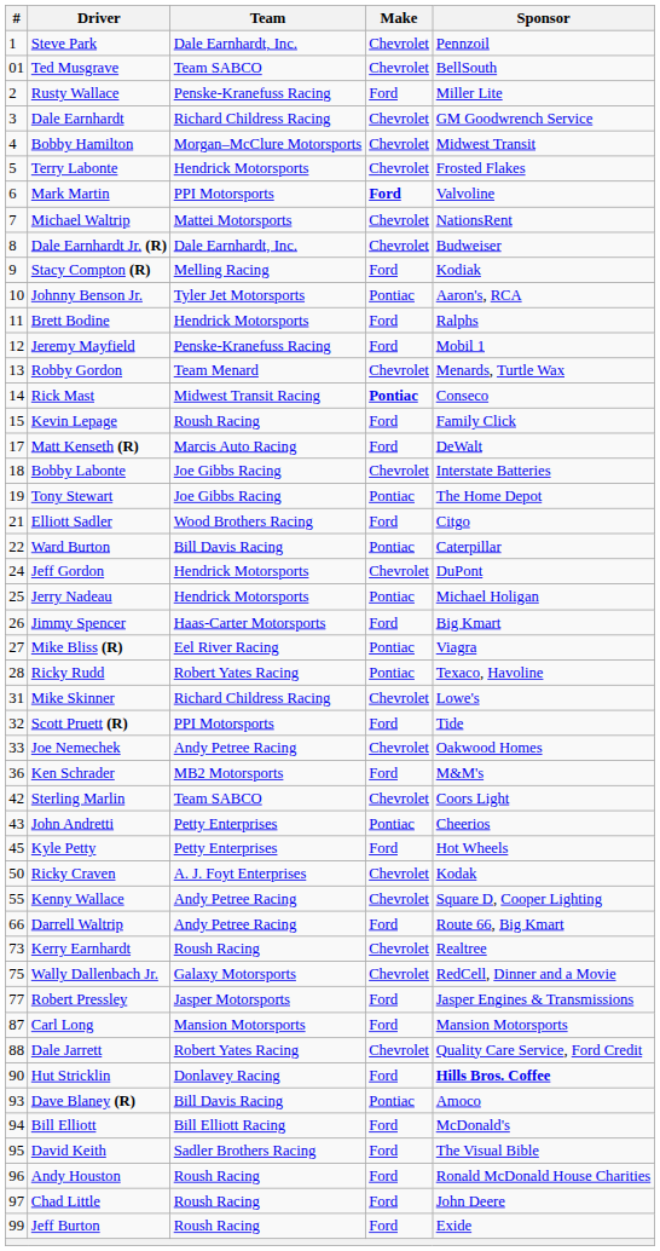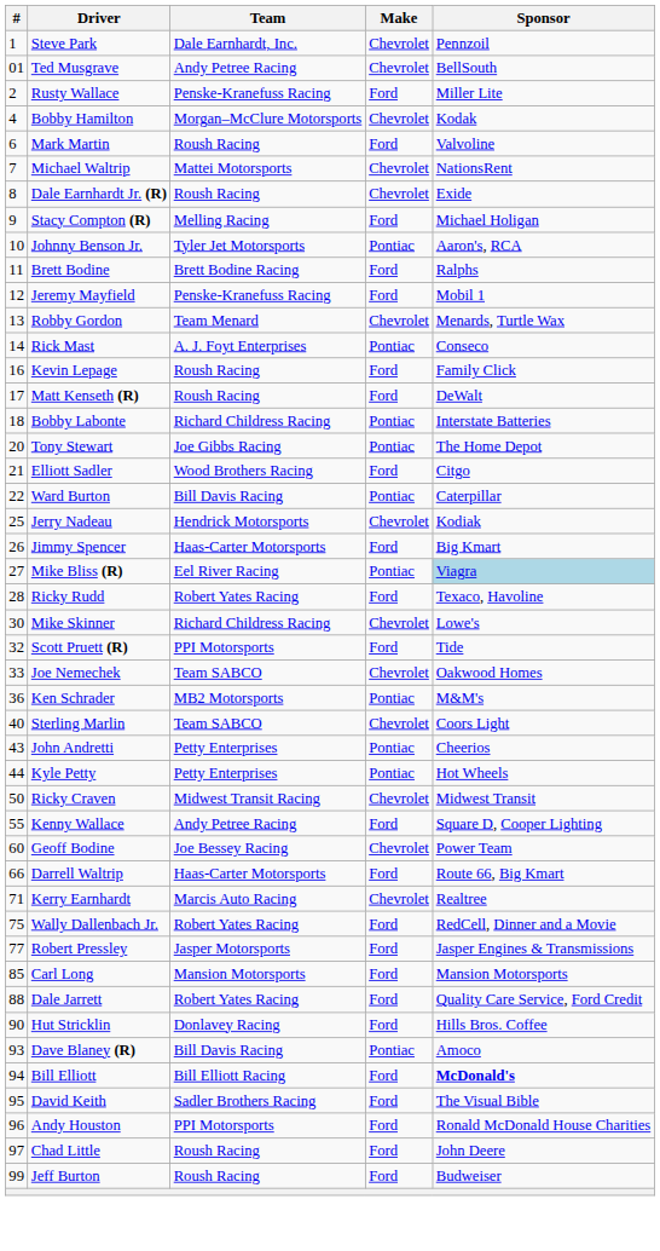 <table class="wikitable" style="font-size:95%">
 <tr>
 <th>#</th>
 <th>Driver</th>
 <th>Team</th>
 <th>Make</th>
 <th>Sponsor</th>
 </tr>
 <tr>
 <td>1</td>
 <td><a href='#'>Steve Park</a></td>
 <td><a href='#'>Dale Earnhardt, Inc.</a></td>
 <td><a href='#'>Chevrolet</a></td>
 <td><a href='#'>Pennzoil</a></td>
 </tr>
 <tr>
 <td>01</td>
 <td><a href='#'>Ted Musgrave</a></td>
-<td><a href='#'>Team SABCO</a></td>
+<td><a href='#'>Andy Petree Racing</a></td>
 <td><a href='#'>Chevrolet</a></td>
 <td><a href='#'>BellSouth</a></td>
 </tr>
 <tr>
 <td>2</td>
 <td><a href='#'>Rusty Wallace</a></td>
 <td><a href='#'>Penske-Kranefuss Racing</a></td>
 <td><a href='#'>Ford</a></td>
 <td><a href='#'>Miller Lite</a></td>
 </tr>
 <tr>
-<td>3</td>
-<td><a href='#'>Dale Earnhardt</a></td>
-<td><a href='#'>Richard Childress Racing</a></td>
-<td><a href='#'>Chevrolet</a></td>
-<td><a href='#'>GM Goodwrench Service</a></td>
-</tr>
-<tr>
 <td>4</td>
 <td><a href='#'>Bobby Hamilton</a></td>
 <td><a href='#'>Morgan–McClure Motorsports</a></td>
 <td><a href='#'>Chevrolet</a></td>
-<td><a href='#'>Midwest Transit</a></td>
-</tr>
-<tr>
-<td>5</td>
-<td><a href='#'>Terry Labonte</a></td>
-<td><a href='#'>Hendrick Motorsports</a></td>
-<td><a href='#'>Chevrolet</a></td>
-<td><a href='#'>Frosted Flakes</a></td>
+<td><a href='#'>Kodak</a></td>
 </tr>
 <tr>
 <td>6</td>
 <td><a href='#'>Mark Martin</a></td>
-<td><a href='#'>PPI Motorsports</a></td>
-<td><strong><a href='#'>Ford</a></strong></td>
+<td><a href='#'>Roush Racing</a></td>
+<td><a href='#'>Ford</a></td>
 <td><a href='#'>Valvoline</a></td>
 </tr>
 <tr>
 <td>7</td>
 <td><a href='#'>Michael Waltrip</a></td>
 <td><a href='#'>Mattei Motorsports</a></td>
 <td><a href='#'>Chevrolet</a></td>
 <td><a href='#'>NationsRent</a></td>
 </tr>
 <tr>
 <td>8</td>
 <td><a href='#'>Dale Earnhardt Jr.</a> <strong>(R)</strong></td>
-<td><a href='#'>Dale Earnhardt, Inc.</a></td>
+<td><a href='#'>Roush Racing</a></td>
 <td><a href='#'>Chevrolet</a></td>
-<td><a href='#'>Budweiser</a></td>
+<td><a href='#'>Exide</a></td>
 </tr>
 <tr>
 <td>9</td>
 <td><a href='#'>Stacy Compton</a> <strong>(R)</strong></td>
 <td><a href='#'>Melling Racing</a></td>
 <td><a href='#'>Ford</a></td>
-<td><a href='#'>Kodiak</a></td>
+<td><a href='#'>Michael Holigan</a></td>
 </tr>
 <tr>
 <td>10</td>
 <td><a href='#'>Johnny Benson Jr.</a></td>
 <td><a href='#'>Tyler Jet Motorsports</a></td>
 <td><a href='#'>Pontiac</a></td>
 <td><a href='#'>Aaron's</a>, <a href='#'>RCA</a></td>
 </tr>
 <tr>
 <td>11</td>
 <td><a href='#'>Brett Bodine</a></td>
-<td><a href='#'>Hendrick Motorsports</a></td>
+<td><a href='#'>Brett Bodine Racing</a></td>
 <td><a href='#'>Ford</a></td>
 <td><a href='#'>Ralphs</a></td>
 </tr>
 <tr>
 <td>12</td>
 <td><a href='#'>Jeremy Mayfield</a></td>
 <td><a href='#'>Penske-Kranefuss Racing</a></td>
 <td><a href='#'>Ford</a></td>
 <td><a href='#'>Mobil 1</a></td>
 </tr>
 <tr>
 <td>13</td>
 <td><a href='#'>Robby Gordon</a></td>
 <td><a href='#'>Team Menard</a></td>
 <td><a href='#'>Chevrolet</a></td>
 <td><a href='#'>Menards</a>, <a href='#'>Turtle Wax</a></td>
 </tr>
 <tr>
 <td>14</td>
 <td><a href='#'>Rick Mast</a></td>
-<td><a href='#'>Midwest Transit Racing</a></td>
-<td><strong><a href='#'>Pontiac</a></strong></td>
+<td><a href='#'>A. J. Foyt Enterprises</a></td>
+<td><a href='#'>Pontiac</a></td>
 <td><a href='#'>Conseco</a></td>
 </tr>
 <tr>
-<td>15</td>
+<td>16</td>
 <td><a href='#'>Kevin Lepage</a></td>
 <td><a href='#'>Roush Racing</a></td>
 <td><a href='#'>Ford</a></td>
 <td><a href='#'>Family Click</a></td>
 </tr>
 <tr>
 <td>17</td>
 <td><a href='#'>Matt Kenseth</a> <strong>(R)</strong></td>
-<td><a href='#'>Marcis Auto Racing</a></td>
+<td><a href='#'>Roush Racing</a></td>
 <td><a href='#'>Ford</a></td>
 <td><a href='#'>DeWalt</a></td>
 </tr>
 <tr>
 <td>18</td>
 <td><a href='#'>Bobby Labonte</a></td>
-<td><a href='#'>Joe Gibbs Racing</a></td>
-<td><a href='#'>Chevrolet</a></td>
+<td><a href='#'>Richard Childress Racing</a></td>
+<td><a href='#'>Pontiac</a></td>
 <td><a href='#'>Interstate Batteries</a></td>
 </tr>
 <tr>
-<td>19</td>
+<td>20</td>
 <td><a href='#'>Tony Stewart</a></td>
 <td><a href='#'>Joe Gibbs Racing</a></td>
 <td><a href='#'>Pontiac</a></td>
 <td><a href='#'>The Home Depot</a></td>
 </tr>
 <tr>
 <td>21</td>
 <td><a href='#'>Elliott Sadler</a></td>
 <td><a href='#'>Wood Brothers Racing</a></td>
 <td><a href='#'>Ford</a></td>
 <td><a href='#'>Citgo</a></td>
 </tr>
 <tr>
 <td>22</td>
 <td><a href='#'>Ward Burton</a></td>
 <td><a href='#'>Bill Davis Racing</a></td>
 <td><a href='#'>Pontiac</a></td>
 <td><a href='#'>Caterpillar</a></td>
 </tr>
 <tr>
-<td>24</td>
-<td><a href='#'>Jeff Gordon</a></td>
-<td><a href='#'>Hendrick Motorsports</a></td>
-<td><a href='#'>Chevrolet</a></td>
-<td><a href='#'>DuPont</a></td>
-</tr>
-<tr>
 <td>25</td>
 <td><a href='#'>Jerry Nadeau</a></td>
 <td><a href='#'>Hendrick Motorsports</a></td>
-<td><a href='#'>Pontiac</a></td>
-<td><a href='#'>Michael Holigan</a></td>
+<td><a href='#'>Chevrolet</a></td>
+<td><a href='#'>Kodiak</a></td>
 </tr>
 <tr>
 <td>26</td>
 <td><a href='#'>Jimmy Spencer</a></td>
 <td><a href='#'>Haas-Carter Motorsports</a></td>
 <td><a href='#'>Ford</a></td>
 <td><a href='#'>Big Kmart</a></td>
 </tr>
 <tr>
 <td>27</td>
 <td><a href='#'>Mike Bliss</a> <strong>(R)</strong></td>
 <td><a href='#'>Eel River Racing</a></td>
 <td><a href='#'>Pontiac</a></td>
-<td><a href='#'>Viagra</a></td>
+<td style="background: lightblue;"><a href='#'>Viagra</a></td>
 </tr>
 <tr>
 <td>28</td>
 <td><a href='#'>Ricky Rudd</a></td>
 <td><a href='#'>Robert Yates Racing</a></td>
-<td><a href='#'>Pontiac</a></td>
+<td><a href='#'>Ford</a></td>
 <td><a href='#'>Texaco</a>, <a href='#'>Havoline</a></td>
 </tr>
 <tr>
-<td>31</td>
+<td>30</td>
 <td><a href='#'>Mike Skinner</a></td>
 <td><a href='#'>Richard Childress Racing</a></td>
 <td><a href='#'>Chevrolet</a></td>
 <td><a href='#'>Lowe's</a></td>
 </tr>
 <tr>
 <td>32</td>
 <td><a href='#'>Scott Pruett</a> <strong>(R)</strong></td>
 <td><a href='#'>PPI Motorsports</a></td>
 <td><a href='#'>Ford</a></td>
 <td><a href='#'>Tide</a></td>
 </tr>
 <tr>
 <td>33</td>
 <td><a href='#'>Joe Nemechek</a></td>
-<td><a href='#'>Andy Petree Racing</a></td>
+<td><a href='#'>Team SABCO</a></td>
 <td><a href='#'>Chevrolet</a></td>
 <td><a href='#'>Oakwood Homes</a></td>
 </tr>
 <tr>
 <td>36</td>
 <td><a href='#'>Ken Schrader</a></td>
 <td><a href='#'>MB2 Motorsports</a></td>
-<td><a href='#'>Ford</a></td>
+<td><a href='#'>Pontiac</a></td>
 <td><a href='#'>M&M's</a></td>
 </tr>
 <tr>
-<td>42</td>
+<td>40</td>
 <td><a href='#'>Sterling Marlin</a></td>
 <td><a href='#'>Team SABCO</a></td>
 <td><a href='#'>Chevrolet</a></td>
 <td><a href='#'>Coors Light</a></td>
 </tr>
 <tr>
 <td>43</td>
 <td><a href='#'>John Andretti</a></td>
 <td><a href='#'>Petty Enterprises</a></td>
 <td><a href='#'>Pontiac</a></td>
 <td><a href='#'>Cheerios</a></td>
 </tr>
 <tr>
-<td>45</td>
+<td>44</td>
 <td><a href='#'>Kyle Petty</a></td>
 <td><a href='#'>Petty Enterprises</a></td>
-<td><a href='#'>Ford</a></td>
+<td><a href='#'>Pontiac</a></td>
 <td><a href='#'>Hot Wheels</a></td>
 </tr>
 <tr>
 <td>50</td>
 <td><a href='#'>Ricky Craven</a></td>
-<td><a href='#'>A. J. Foyt Enterprises</a></td>
+<td><a href='#'>Midwest Transit Racing</a></td>
 <td><a href='#'>Chevrolet</a></td>
-<td><a href='#'>Kodak</a></td>
+<td><a href='#'>Midwest Transit</a></td>
 </tr>
 <tr>
 <td>55</td>
 <td><a href='#'>Kenny Wallace</a></td>
 <td><a href='#'>Andy Petree Racing</a></td>
+<td><a href='#'>Ford</a></td>
+<td><a href='#'>Square D</a>, <a href='#'>Cooper Lighting</a></td>
+</tr>
+<tr>
+<td>60</td>
+<td><a href='#'>Geoff Bodine</a></td>
+<td><a href='#'>Joe Bessey Racing</a></td>
 <td><a href='#'>Chevrolet</a></td>
-<td><a href='#'>Square D</a>, <a href='#'>Cooper Lighting</a></td>
+<td><a href='#'>Power Team</a></td>
 </tr>
 <tr>
 <td>66</td>
 <td><a href='#'>Darrell Waltrip</a></td>
-<td><a href='#'>Andy Petree Racing</a></td>
+<td><a href='#'>Haas-Carter Motorsports</a></td>
 <td><a href='#'>Ford</a></td>
 <td><a href='#'>Route 66</a>, <a href='#'>Big Kmart</a></td>
 </tr>
 <tr>
-<td>73</td>
+<td>71</td>
 <td><a href='#'>Kerry Earnhardt</a></td>
-<td><a href='#'>Roush Racing</a></td>
+<td><a href='#'>Marcis Auto Racing</a></td>
 <td><a href='#'>Chevrolet</a></td>
 <td><a href='#'>Realtree</a></td>
 </tr>
 <tr>
 <td>75</td>
 <td><a href='#'>Wally Dallenbach Jr.</a></td>
-<td><a href='#'>Galaxy Motorsports</a></td>
-<td><a href='#'>Chevrolet</a></td>
+<td><a href='#'>Robert Yates Racing</a></td>
+<td><a href='#'>Ford</a></td>
 <td><a href='#'>RedCell</a>, <a href='#'>Dinner and a Movie</a></td>
 </tr>
 <tr>
 <td>77</td>
 <td><a href='#'>Robert Pressley</a></td>
 <td><a href='#'>Jasper Motorsports</a></td>
 <td><a href='#'>Ford</a></td>
 <td><a href='#'>Jasper Engines & Transmissions</a></td>
 </tr>
 <tr>
-<td>87</td>
+<td>85</td>
 <td><a href='#'>Carl Long</a></td>
 <td><a href='#'>Mansion Motorsports</a></td>
 <td><a href='#'>Ford</a></td>
 <td><a href='#'>Mansion Motorsports</a></td>
 </tr>
 <tr>
 <td>88</td>
 <td><a href='#'>Dale Jarrett</a></td>
 <td><a href='#'>Robert Yates Racing</a></td>
-<td><a href='#'>Chevrolet</a></td>
+<td><a href='#'>Ford</a></td>
 <td><a href='#'>Quality Care Service</a>, <a href='#'>Ford Credit</a></td>
 </tr>
 <tr>
 <td>90</td>
 <td><a href='#'>Hut Stricklin</a></td>
 <td><a href='#'>Donlavey Racing</a></td>
 <td><a href='#'>Ford</a></td>
-<td><strong><a href='#'>Hills Bros. Coffee</a></strong></td>
+<td><a href='#'>Hills Bros. Coffee</a></td>
 </tr>
 <tr>
 <td>93</td>
 <td><a href='#'>Dave Blaney</a> <strong>(R)</strong></td>
 <td><a href='#'>Bill Davis Racing</a></td>
 <td><a href='#'>Pontiac</a></td>
 <td><a href='#'>Amoco</a></td>
 </tr>
 <tr>
 <td>94</td>
 <td><a href='#'>Bill Elliott</a></td>
 <td><a href='#'>Bill Elliott Racing</a></td>
 <td><a href='#'>Ford</a></td>
-<td><a href='#'>McDonald's</a></td>
+<td><strong><a href='#'>McDonald's</a></strong></td>
 </tr>
 <tr>
 <td>95</td>
 <td><a href='#'>David Keith</a></td>
 <td><a href='#'>Sadler Brothers Racing</a></td>
 <td><a href='#'>Ford</a></td>
 <td><a href='#'>The Visual Bible</a></td>
 </tr>
 <tr>
 <td>96</td>
 <td><a href='#'>Andy Houston</a></td>
-<td><a href='#'>Roush Racing</a></td>
+<td><a href='#'>PPI Motorsports</a></td>
 <td><a href='#'>Ford</a></td>
 <td><a href='#'>Ronald McDonald House Charities</a></td>
 </tr>
 <tr>
 <td>97</td>
 <td><a href='#'>Chad Little</a></td>
 <td><a href='#'>Roush Racing</a></td>
 <td><a href='#'>Ford</a></td>
 <td><a href='#'>John Deere</a></td>
 </tr>
 <tr>
 <td>99</td>
 <td><a href='#'>Jeff Burton</a></td>
 <td><a href='#'>Roush Racing</a></td>
 <td><a href='#'>Ford</a></td>
-<td><a href='#'>Exide</a></td>
+<td><a href='#'>Budweiser</a></td>
 </tr>
 <tr>
 <th colspan="5"></th>
 </tr>
 </table>
